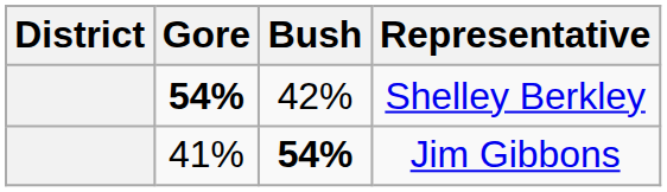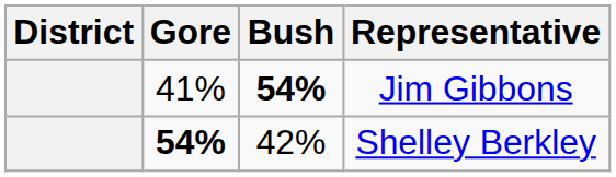 <table class=wikitable>
 <tr>
 <th>District</th>
 <th>Gore</th>
 <th>Bush</th>
 <th>Representative</th>
 </tr>
 <tr align=center>
 <th></th>
+<td>41%</td>
+<td><strong>54%</strong></td>
+<td><a href='#'>Jim Gibbons</a></td>
+</tr>
+<tr align=center>
+<th></th>
 <td><strong>54%</strong></td>
 <td>42%</td>
 <td><a href='#'>Shelley Berkley</a></td>
 </tr>
-<tr align=center>
-<th></th>
-<td>41%</td>
-<td><strong>54%</strong></td>
-<td><a href='#'>Jim Gibbons</a></td>
-</tr>
 </table>
